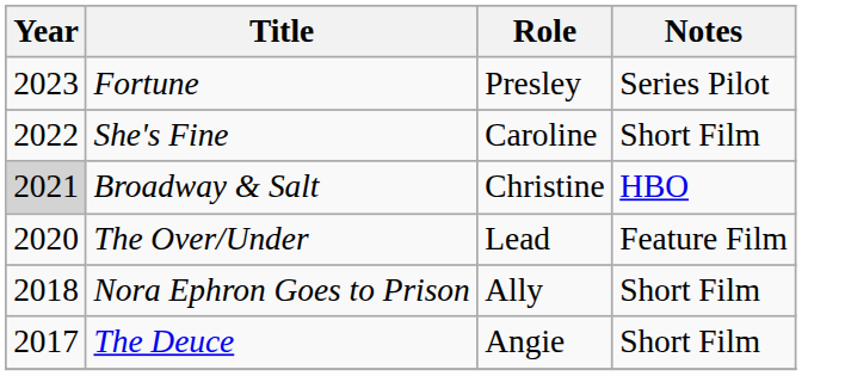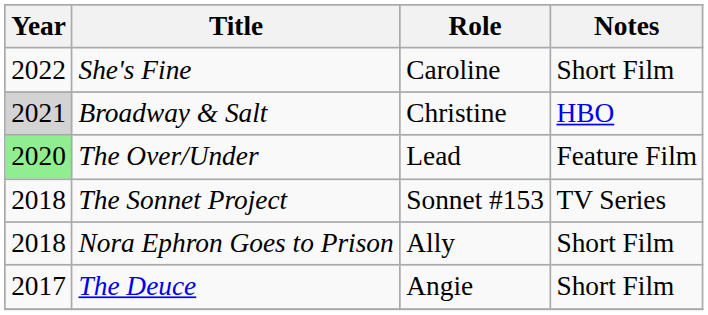 <table class="wikitable sortable">
 <tr>
 <th>Year</th>
 <th>Title</th>
 <th>Role</th>
 <th class="unsortable">Notes</th>
-</tr>
-<tr>
-<td>2023</td>
-<td><em>Fortune</em></td>
-<td>Presley</td>
-<td>Series Pilot</td>
 </tr>
 <tr>
 <td>2022</td>
 <td><em>She's Fine</em></td>
 <td>Caroline</td>
 <td>Short Film</td>
 </tr>
 <tr>
 <td style="background: lightgrey;">2021</td>
 <td><em>Broadway & Salt</em></td>
 <td>Christine</td>
 <td><a href='#'>HBO</a></td>
 </tr>
 <tr>
-<td>2020</td>
+<td style="background: lightgreen;">2020</td>
 <td><em>The Over/Under</em></td>
 <td>Lead</td>
 <td>Feature Film</td>
+</tr>
+<tr>
+<td>2018</td>
+<td><em>The Sonnet Project</em></td>
+<td>Sonnet #153</td>
+<td>TV Series</td>
 </tr>
 <tr>
 <td>2018</td>
 <td><em>Nora Ephron Goes to Prison</em></td>
 <td>Ally</td>
 <td>Short Film</td>
 </tr>
 <tr>
 <td>2017</td>
 <td><em><a href='#'>The Deuce</a></em></td>
 <td>Angie</td>
 <td>Short Film</td>
 </tr>
 <tr>
 </tr>
 </table>
